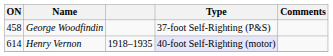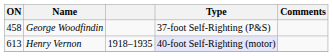 <table class="wikitable">
 <tr>
 <th>ON</th>
 <th>Name</th>
 <th></th>
 <th>Type</th>
 <th>Comments</th>
 </tr>
 <tr>
 <td>458</td>
 <td><em>George Woodfindin</em></td>
 <td></td>
 <td>37-foot Self-Righting (P&S)</td>
 <td></td>
 </tr>
 <tr>
-<td>614</td>
+<td>613</td>
 <td><em>Henry Vernon</em></td>
 <td>1918–1935</td>
 <td style="background: lavender;">40-foot Self-Righting (motor)</td>
 <td></td>
 </tr>
 <tr>
 </tr>
 </table>
